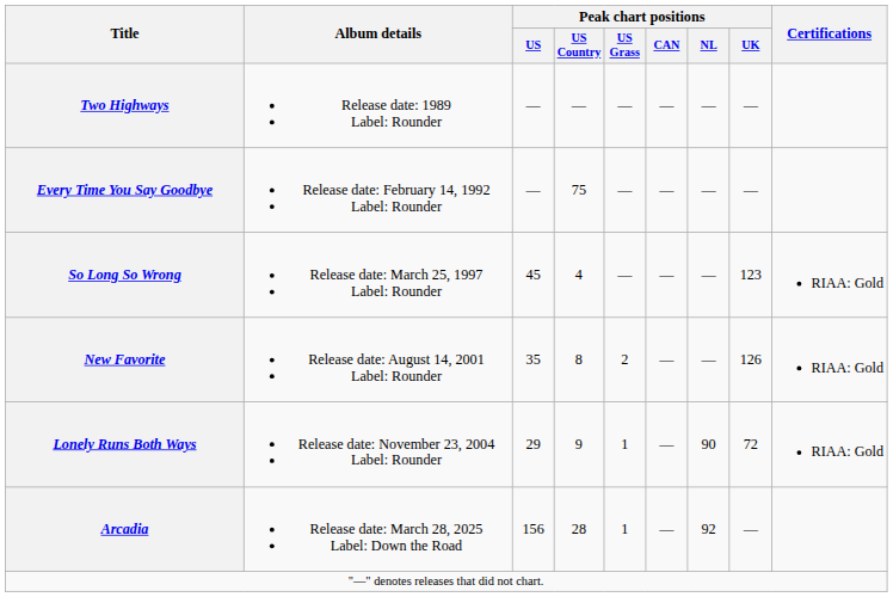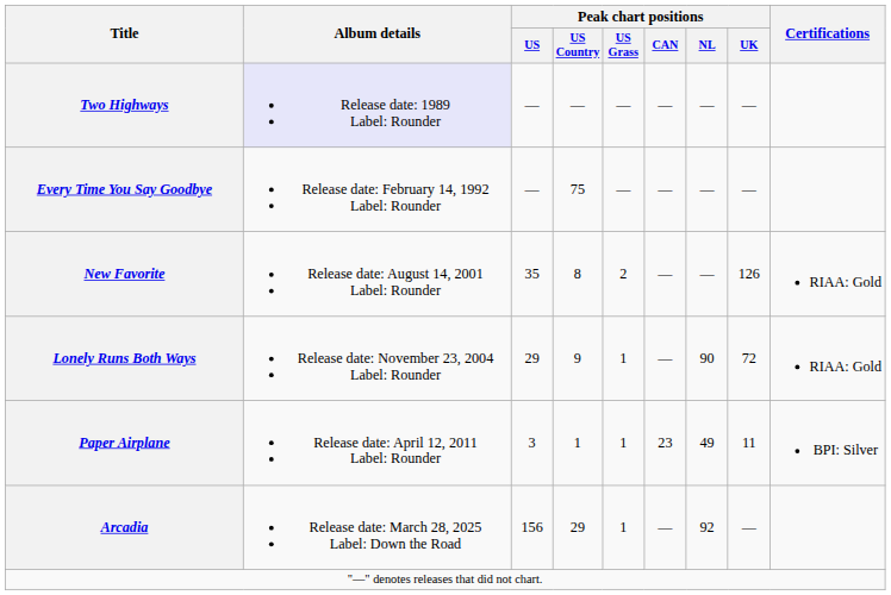 <table class="wikitable plainrowheaders" style="text-align:center;">
 <tr>
 <th rowspan="2" style="width:16em;">Title</th>
 <th rowspan="2" style="width:18em;">Album details</th>
 <th colspan="6">Peak chart positions</th>
 <th rowspan="2"><a href='#'>Certifications</a></th>
 </tr>
 <tr style="font-size:smaller;">
 <th width="40"><a href='#'>US</a><br></th>
 <th width="40"><a href='#'>US Country</a><br></th>
 <th width="40"><a href='#'>US Grass</a><br></th>
 <th width="40"><a href='#'>CAN</a><br></th>
 <th width="40"><a href='#'>NL</a><br></th>
 <th width="40"><a href='#'>UK</a><br></th>
 </tr>
 <tr>
 <th scope="row"><em><a href='#'>Two Highways</a></em></th>
-<td><br><ul><li>Release date: 1989</li><li>Label: Rounder</li></ul></td>
+<td style="background: lavender;"><br><ul><li>Release date: 1989</li><li>Label: Rounder</li></ul></td>
 <td>—</td>
 <td>—</td>
 <td>—</td>
 <td>—</td>
 <td>—</td>
 <td>—</td>
 <td></td>
 </tr>
 <tr>
 <th scope="row"><em><a href='#'>Every Time You Say Goodbye</a></em></th>
 <td><br><ul><li>Release date: February 14, 1992</li><li>Label: Rounder</li></ul></td>
 <td>—</td>
 <td>75</td>
 <td>—</td>
 <td>—</td>
 <td>—</td>
 <td>—</td>
 <td></td>
-</tr>
-<tr>
-<th scope="row"><em><a href='#'>So Long So Wrong</a></em></th>
-<td><br><ul><li>Release date: March 25, 1997</li><li>Label: Rounder</li></ul></td>
-<td>45</td>
-<td>4</td>
-<td>—</td>
-<td>—</td>
-<td>—</td>
-<td>123</td>
-<td align="left"><br><ul><li>RIAA: Gold</li></ul></td>
 </tr>
 <tr>
 <th scope="row"><em><a href='#'>New Favorite</a></em></th>
 <td><br><ul><li>Release date: August 14, 2001</li><li>Label: Rounder</li></ul></td>
 <td>35</td>
 <td>8</td>
 <td>2</td>
 <td>—</td>
 <td>—</td>
 <td>126</td>
 <td align="left"><br><ul><li>RIAA: Gold</li></ul></td>
 </tr>
 <tr>
 <th scope="row"><em><a href='#'>Lonely Runs Both Ways</a></em></th>
 <td><br><ul><li>Release date: November 23, 2004</li><li>Label: Rounder</li></ul></td>
 <td>29</td>
 <td>9</td>
 <td>1</td>
 <td>—</td>
 <td>90</td>
 <td>72</td>
 <td align="left"><br><ul><li>RIAA: Gold</li></ul></td>
 </tr>
 <tr>
+<th scope="row"><em><a href='#'>Paper Airplane</a></em></th>
+<td><br><ul><li>Release date: April 12, 2011</li><li>Label: Rounder</li></ul></td>
+<td>3</td>
+<td>1</td>
+<td>1</td>
+<td>23</td>
+<td>49</td>
+<td>11</td>
+<td><br><ul><li>BPI: Silver</li></ul></td>
+</tr>
+<tr>
 <th scope="row"><em><a href='#'>Arcadia</a></em></th>
 <td><br><ul><li>Release date: March 28, 2025</li><li>Label: Down the Road</li></ul></td>
 <td>156</td>
-<td>28</td>
+<td>29</td>
 <td>1</td>
 <td>—</td>
 <td>92</td>
 <td>—</td>
 <td></td>
 </tr>
 <tr>
 <td colspan="9" style="font-size:85%">"—" denotes releases that did not chart.</td>
 </tr>
 </table>
